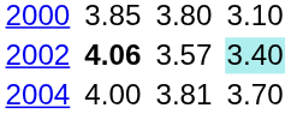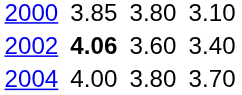 <table>
 <tr valign="top">
 <td><a href='#'>2000</a><br></td>
 <td></td>
 <td>3.85</td>
 <td></td>
 <td>3.80</td>
 <td></td>
 <td>3.10</td>
 </tr>
 <tr valign="top">
 <td><a href='#'>2002</a><br></td>
 <td></td>
 <td><strong>4.06</strong></td>
 <td></td>
-<td>3.57</td>
+<td>3.60</td>
 <td></td>
-<td style="background: paleturquoise;">3.40</td>
+<td>3.40</td>
 </tr>
 <tr valign="top">
 <td><a href='#'>2004</a><br></td>
 <td></td>
 <td>4.00</td>
 <td></td>
-<td>3.81</td>
+<td>3.80</td>
 <td></td>
 <td>3.70</td>
 </tr>
 </table>
